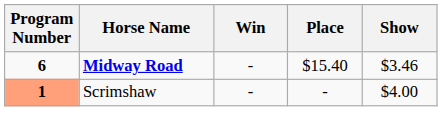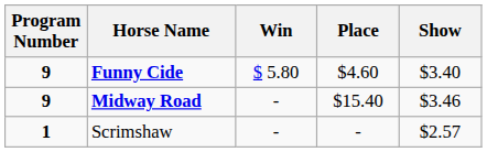 <table class="wikitable sortable" style="font-size:90%">
 <tr>
 <th width="58px">Program <br> Number</th>
 <th width="110px">Horse Name <br></th>
 <th width="58px">Win <br></th>
 <th width="58px">Place <br></th>
 <th width="58px">Show <br></th>
 </tr>
 <tr>
-<td align=center><strong>6</strong></td>
+<td align=center><strong>9</strong></td>
+<td><strong><a href='#'>Funny Cide</a></strong></td>
+<td align=center><a href='#'>$</a> 5.80</td>
+<td align=center>$4.60</td>
+<td align=center>$3.40</td>
+</tr>
+<tr>
+<td align=center><strong>9</strong></td>
 <td><strong><a href='#'>Midway Road</a></strong></td>
 <td align=center>-</td>
 <td align=center>$15.40</td>
 <td align=center>$3.46</td>
 </tr>
 <tr>
-<td align=center style="background: lightsalmon;"><strong>1</strong></td>
+<td align=center><strong>1</strong></td>
 <td>Scrimshaw</td>
 <td align=center>-</td>
 <td align=center>-</td>
-<td align=center>$4.00</td>
+<td align=center>$2.57</td>
 </tr>
 </table>
